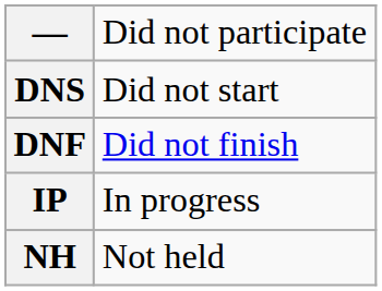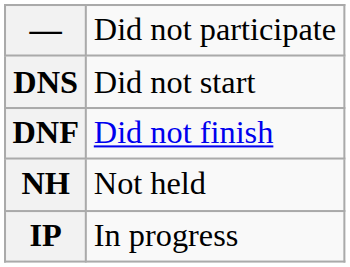 <table class="wikitable">
 <tr>
 <th scope="row">—</th>
 <td>Did not participate</td>
 </tr>
 <tr>
 <th scope="row">DNS</th>
 <td>Did not start</td>
 </tr>
 <tr>
 <th scope="row">DNF</th>
 <td><a href='#'>Did not finish</a></td>
 </tr>
 <tr>
+<th scope="row">NH</th>
+<td>Not held</td>
+</tr>
+<tr>
 <th scope="row">IP</th>
 <td>In progress</td>
 </tr>
-<tr>
-<th scope="row">NH</th>
-<td>Not held</td>
-</tr>
 </table>
